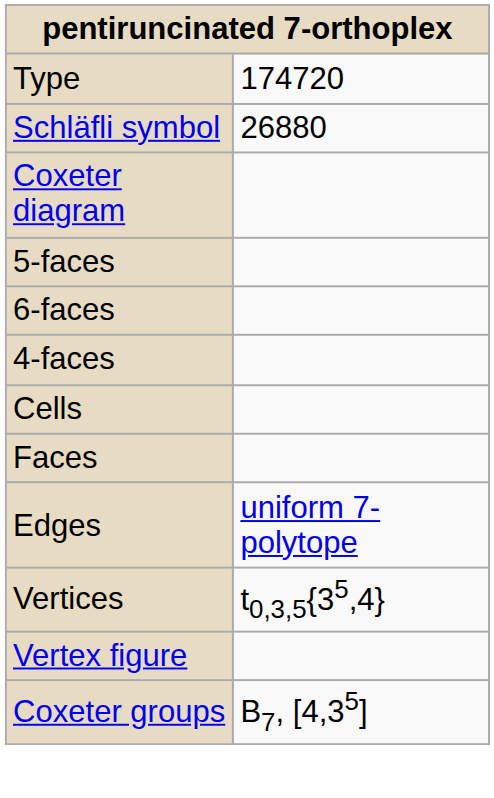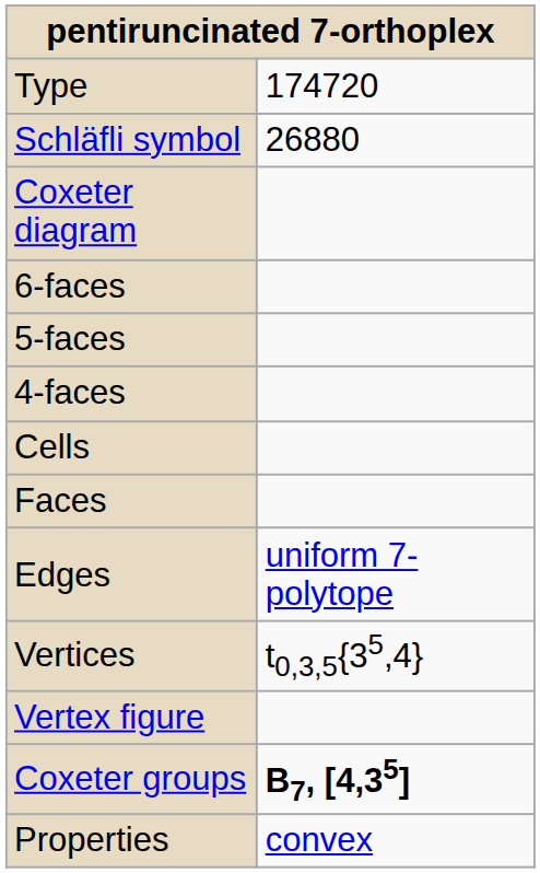 <table class="wikitable" align="right" style="margin-left:10px" width="250">
 <tr>
 <th style="background:#e7dcc3;" colspan="2">pentiruncinated 7-orthoplex</th>
 </tr>
 <tr>
 <td style="background:#e7dcc3;">Type</td>
 <td>174720</td>
 </tr>
 <tr>
 <td style="background:#e7dcc3;"><a href='#'>Schläfli symbol</a></td>
 <td>26880</td>
 </tr>
 <tr>
 <td style="background:#e7dcc3;"><a href='#'>Coxeter diagram</a></td>
 <td><br></td>
 </tr>
 <tr>
-<td style="background:#e7dcc3;">5-faces</td>
+<td style="background:#e7dcc3;">6-faces</td>
 <td></td>
 </tr>
 <tr>
-<td style="background:#e7dcc3;">6-faces</td>
+<td style="background:#e7dcc3;">5-faces</td>
 <td></td>
 </tr>
 <tr>
 <td style="background:#e7dcc3;">4-faces</td>
 <td></td>
 </tr>
 <tr>
 <td style="background:#e7dcc3;">Cells</td>
 <td></td>
 </tr>
 <tr>
 <td style="background:#e7dcc3;">Faces</td>
 <td></td>
 </tr>
 <tr>
 <td style="background:#e7dcc3;">Edges</td>
 <td><a href='#'>uniform 7-polytope</a></td>
 </tr>
 <tr>
 <td style="background:#e7dcc3;">Vertices</td>
 <td>t<sub>0,3,5</sub>{3<sup>5</sup>,4}</td>
 </tr>
 <tr>
 <td style="background:#e7dcc3;"><a href='#'>Vertex figure</a></td>
 <td></td>
 </tr>
 <tr>
 <td style="background:#e7dcc3;"><a href='#'>Coxeter groups</a></td>
-<td>B<sub>7</sub>, [4,3<sup>5</sup>]</td>
+<td><strong>B<sub>7</sub>, [4,3<sup>5</sup>]</strong></td>
+</tr>
+<tr>
+<td style="background:#e7dcc3;">Properties</td>
+<td><a href='#'>convex</a></td>
 </tr>
 </table>
